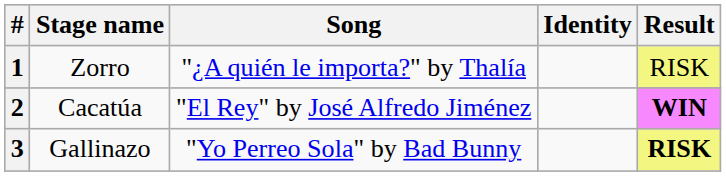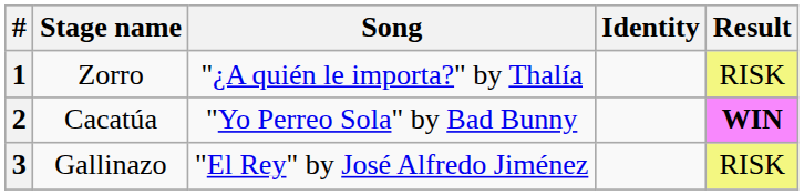 <table class="wikitable plainrowheaders" style="text-align: center">
 <tr>
 <th>#</th>
 <th>Stage name</th>
 <th>Song</th>
 <th>Identity</th>
 <th>Result</th>
 </tr>
 <tr>
 <th>1</th>
 <td>Zorro</td>
 <td>"<a href='#'>¿A quién le importa?</a>" by <a href='#'>Thalía</a></td>
 <td></td>
 <td bgcolor=#F3F781>RISK</td>
 </tr>
 <tr>
 <th>2</th>
 <td>Cacatúa</td>
-<td>"<a href='#'>El Rey</a>" by <a href='#'>José Alfredo Jiménez</a></td>
+<td>"<a href='#'>Yo Perreo Sola</a>" by <a href='#'>Bad Bunny</a></td>
 <td></td>
 <td bgcolor=#F888FD><strong>WIN</strong></td>
 </tr>
 <tr>
 <th>3</th>
 <td>Gallinazo</td>
-<td>"<a href='#'>Yo Perreo Sola</a>" by <a href='#'>Bad Bunny</a></td>
+<td>"<a href='#'>El Rey</a>" by <a href='#'>José Alfredo Jiménez</a></td>
 <td></td>
-<td bgcolor=#F3F781><strong>RISK</strong></td>
+<td bgcolor=#F3F781>RISK</td>
 </tr>
 </table>
